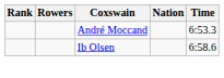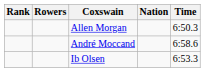 <table class="wikitable sortable" style="text-align:center">
 <tr>
 <th>Rank</th>
 <th>Rowers</th>
 <th>Coxswain</th>
 <th>Nation</th>
 <th>Time</th>
 </tr>
 <tr>
 <td></td>
 <td align=left></td>
+<td align=left><a href='#'>Allen Morgan</a></td>
+<td align=left></td>
+<td>6:50.3</td>
+</tr>
+<tr>
+<td></td>
+<td align=left></td>
 <td align=left><a href='#'>André Moccand</a></td>
 <td align=left></td>
-<td>6:53.3</td>
+<td>6:58.6</td>
 </tr>
 <tr>
 <td></td>
 <td align=left></td>
 <td align=left><a href='#'>Ib Olsen</a></td>
 <td align=left></td>
-<td>6:58.6</td>
+<td>6:53.3</td>
 </tr>
 </table>
